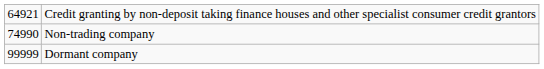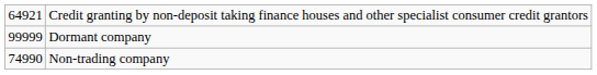 <table class="wikitable" style="margin-left:auto; margin-right:auto;">
 <tr>
 <td>64921</td>
 <td>Credit granting by non-deposit taking finance houses and other specialist consumer credit grantors</td>
 </tr>
 <tr>
+<td>99999</td>
+<td>Dormant company</td>
+</tr>
+<tr>
 <td>74990</td>
 <td>Non-trading company</td>
 </tr>
-<tr>
-<td>99999</td>
-<td>Dormant company</td>
-</tr>
 </table>
